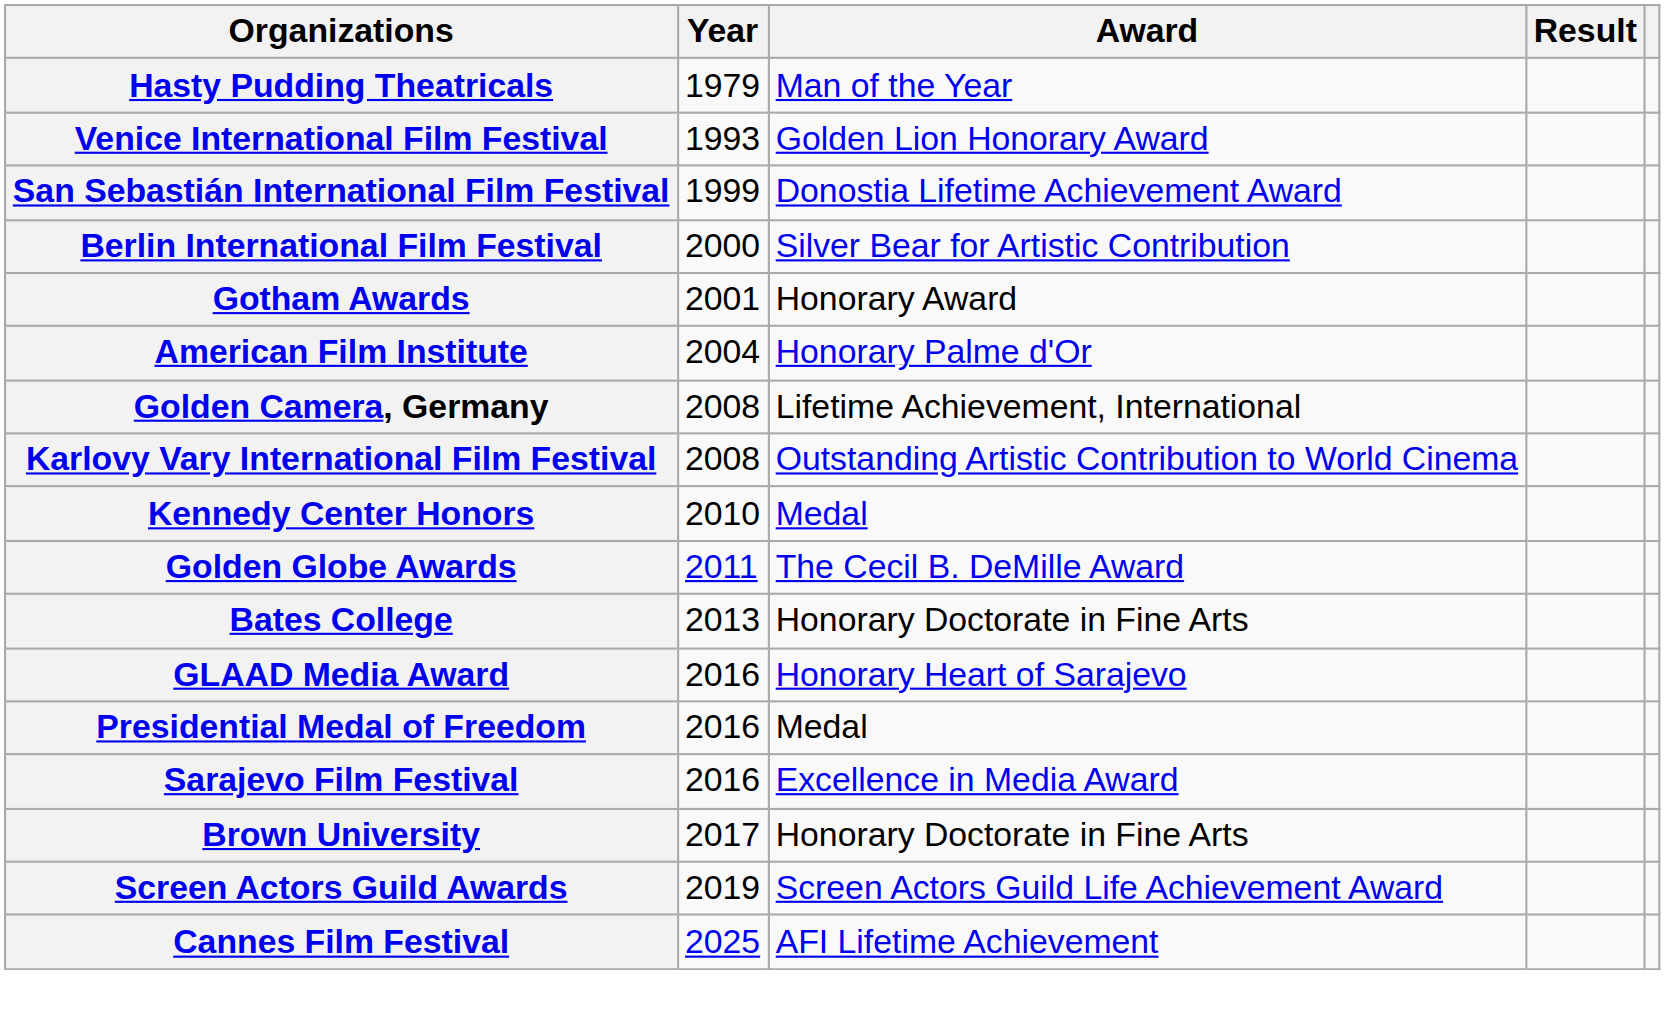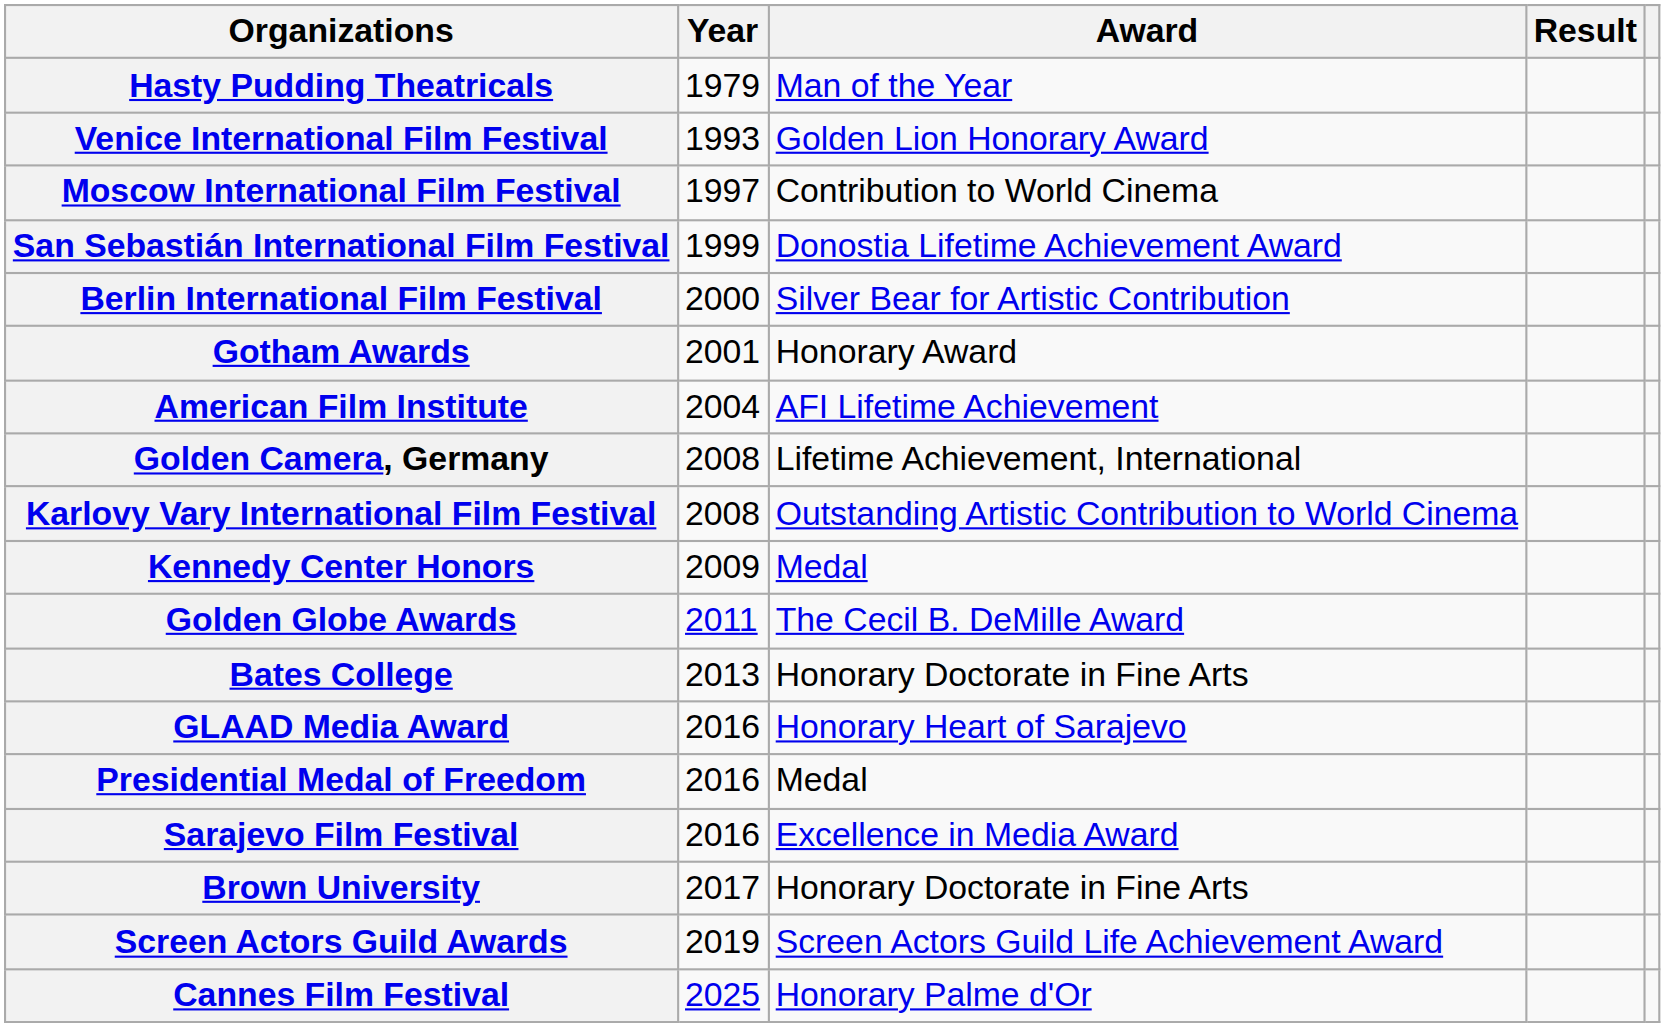 <table class= "wikitable plainrowheaders sortable">
 <tr>
 <th>Organizations</th>
 <th scope="col">Year</th>
 <th scope="col">Award</th>
 <th scope="col">Result</th>
 <th scope="col" class="unsortable"></th>
 </tr>
 <tr>
 <th rowspan="1" scope="row"><a href='#'>Hasty Pudding Theatricals</a></th>
 <td>1979</td>
 <td><a href='#'>Man of the Year</a></td>
 <td></td>
 <td></td>
 </tr>
 <tr>
 <th rowspan="1" scope="row"><strong><a href='#'>Venice International Film Festival</a></strong></th>
 <td>1993</td>
 <td><a href='#'>Golden Lion Honorary Award</a></td>
+<td></td>
+<td></td>
+</tr>
+<tr>
+<th rowspan="1" scope="row"><a href='#'>Moscow International Film Festival</a></th>
+<td>1997</td>
+<td>Contribution to World Cinema</td>
 <td></td>
 <td></td>
 </tr>
 <tr>
 <th rowspan="1" scope="row"><a href='#'>San Sebastián International Film Festival</a></th>
 <td>1999</td>
 <td><a href='#'>Donostia Lifetime Achievement Award</a></td>
 <td></td>
 <td></td>
 </tr>
 <tr>
 <th rowspan="1" scope="row"><strong><a href='#'>Berlin International Film Festival</a></strong></th>
 <td>2000</td>
 <td><a href='#'>Silver Bear for Artistic Contribution</a></td>
 <td></td>
 <td></td>
 </tr>
 <tr>
 <th rowspan="1" scope="row"><a href='#'>Gotham Awards</a></th>
 <td>2001</td>
 <td>Honorary Award</td>
 <td></td>
 <td></td>
 </tr>
 <tr>
 <th rowspan="1" scope="row"><a href='#'>American Film Institute</a></th>
 <td>2004</td>
-<td><a href='#'>Honorary Palme d'Or</a></td>
+<td><a href='#'>AFI Lifetime Achievement</a></td>
 <td></td>
 <td></td>
 </tr>
 <tr>
 <th rowspan="1" scope="row"><a href='#'>Golden Camera</a>, Germany</th>
 <td>2008</td>
 <td>Lifetime Achievement, International</td>
 <td></td>
 <td></td>
 </tr>
 <tr>
 <th rowspan="1" scope="row"><a href='#'>Karlovy Vary International Film Festival</a></th>
 <td>2008</td>
 <td><a href='#'>Outstanding Artistic Contribution to World Cinema</a></td>
 <td></td>
 <td></td>
 </tr>
 <tr>
 <th rowspan="1" scope="row"><a href='#'>Kennedy Center Honors</a></th>
-<td>2010</td>
+<td>2009</td>
 <td><a href='#'>Medal</a></td>
 <td></td>
 <td></td>
 </tr>
 <tr>
 <th rowspan="1" scope="row"><a href='#'>Golden Globe Awards</a></th>
 <td><a href='#'>2011</a></td>
 <td><a href='#'>The Cecil B. DeMille Award</a></td>
 <td></td>
 <td></td>
 </tr>
 <tr>
 <th rowspan="1" scope="row"><a href='#'>Bates College</a></th>
 <td>2013</td>
 <td>Honorary Doctorate in Fine Arts</td>
 <td></td>
 <td></td>
 </tr>
 <tr>
 <th rowspan="1" scope="row"><a href='#'>GLAAD Media Award</a></th>
 <td>2016</td>
 <td><a href='#'>Honorary Heart of Sarajevo</a></td>
 <td></td>
 <td></td>
 </tr>
 <tr>
 <th rowspan="1" scope="row"><a href='#'>Presidential Medal of Freedom</a></th>
 <td>2016</td>
 <td>Medal</td>
 <td></td>
 <td></td>
 </tr>
 <tr>
 <th rowspan="1" scope="row"><a href='#'>Sarajevo Film Festival</a></th>
 <td>2016</td>
 <td><a href='#'>Excellence in Media Award</a></td>
 <td></td>
 <td></td>
 </tr>
 <tr>
 <th rowspan="1" scope="row"><a href='#'>Brown University</a></th>
 <td>2017</td>
 <td>Honorary Doctorate in Fine Arts</td>
 <td></td>
 <td></td>
 </tr>
 <tr>
 <th rowspan="1" scope="row"><a href='#'>Screen Actors Guild Awards</a></th>
 <td>2019</td>
 <td><a href='#'>Screen Actors Guild Life Achievement Award</a></td>
 <td></td>
 <td></td>
 </tr>
 <tr>
 <th rowspan="1" scope="row"><strong><a href='#'>Cannes Film Festival</a></strong></th>
 <td><a href='#'>2025</a></td>
-<td><a href='#'>AFI Lifetime Achievement</a></td>
+<td><a href='#'>Honorary Palme d'Or</a></td>
 <td></td>
 <td></td>
 </tr>
 </table>
